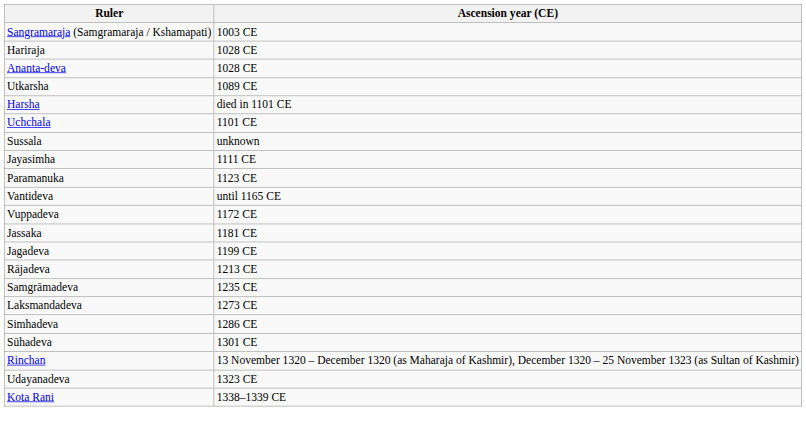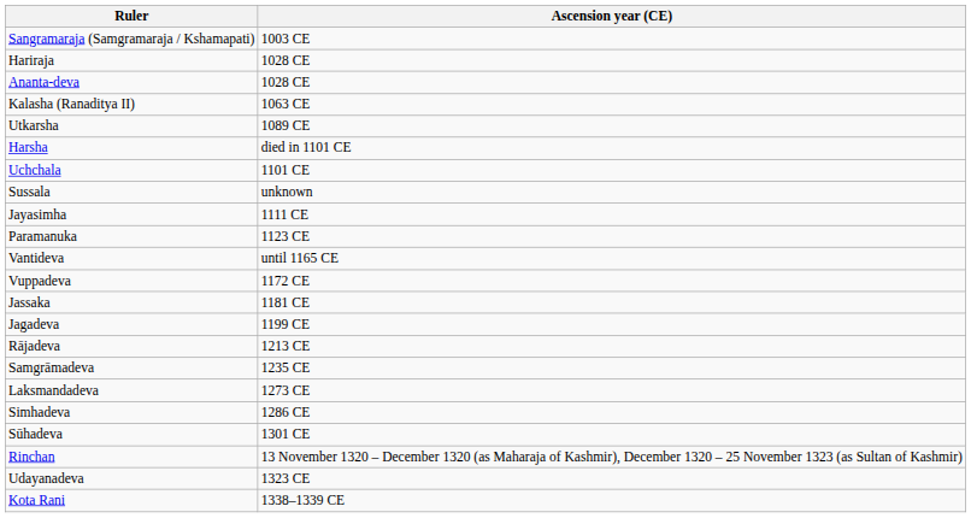 <table class="wikitable">
 <tr>
 <th>Ruler</th>
 <th>Ascension year (CE)</th>
 </tr>
 <tr>
 <td><a href='#'>Sangramaraja</a> (Samgramaraja / Kshamapati)</td>
 <td>1003 CE</td>
 </tr>
 <tr>
 <td>Hariraja</td>
 <td>1028 CE</td>
 </tr>
 <tr>
 <td><a href='#'>Ananta-deva</a></td>
 <td>1028 CE</td>
+</tr>
+<tr>
+<td>Kalasha (Ranaditya II)</td>
+<td>1063 CE</td>
 </tr>
 <tr>
 <td>Utkarsha</td>
 <td>1089 CE</td>
 </tr>
 <tr>
 <td><a href='#'>Harsha</a></td>
 <td>died in 1101 CE</td>
 </tr>
 <tr>
 <td><a href='#'>Uchchala</a></td>
 <td>1101 CE</td>
 </tr>
 <tr>
 <td>Sussala</td>
 <td>unknown</td>
 </tr>
 <tr>
 <td>Jayasimha</td>
 <td>1111 CE</td>
 </tr>
 <tr>
 <td>Paramanuka</td>
 <td>1123 CE</td>
 </tr>
 <tr>
 <td>Vantideva</td>
 <td>until 1165 CE</td>
 </tr>
 <tr>
 <td>Vuppadeva</td>
 <td>1172 CE</td>
 </tr>
 <tr>
 <td>Jassaka</td>
 <td>1181 CE</td>
 </tr>
 <tr>
 <td>Jagadeva</td>
 <td>1199 CE</td>
 </tr>
 <tr>
 <td>Rājadeva</td>
 <td>1213 CE</td>
 </tr>
 <tr>
 <td>Samgrāmadeva</td>
 <td>1235 CE</td>
 </tr>
 <tr>
 <td>Laksmandadeva</td>
 <td>1273 CE</td>
 </tr>
 <tr>
 <td>Simhadeva</td>
 <td>1286 CE</td>
 </tr>
 <tr>
 <td>Sūhadeva</td>
 <td>1301 CE</td>
 </tr>
 <tr>
 <td><a href='#'>Rinchan</a></td>
 <td>13 November 1320 – December 1320 (as Maharaja of Kashmir), December 1320 – 25 November 1323 (as Sultan of Kashmir)</td>
 </tr>
 <tr>
 <td>Udayanadeva</td>
 <td>1323 CE</td>
 </tr>
 <tr>
 <td><a href='#'>Kota Rani</a></td>
 <td>1338–1339 CE</td>
 </tr>
 </table>
